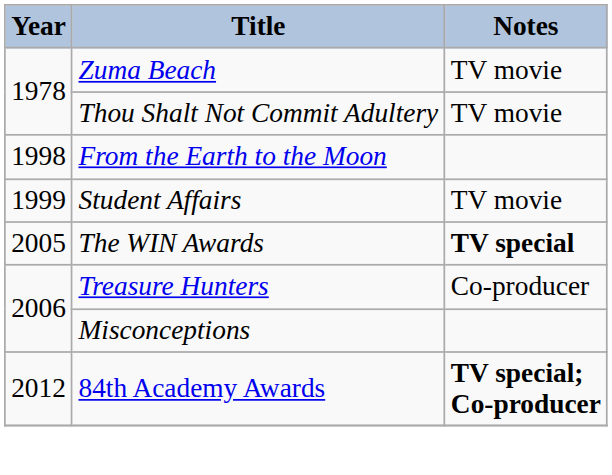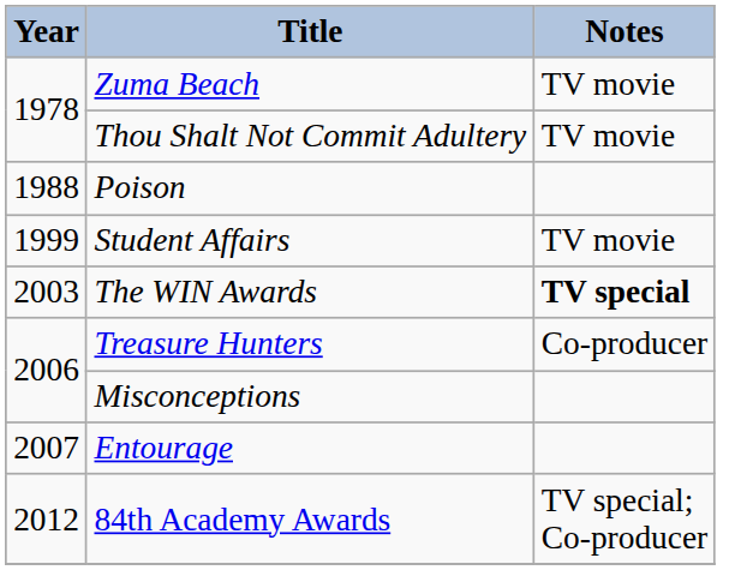 <table class="wikitable">
 <tr align="center">
 <th style="background:#B0C4DE;">Year</th>
 <th style="background:#B0C4DE;">Title</th>
 <th style="background:#B0C4DE;">Notes</th>
 </tr>
 <tr>
 <td rowspan=2>1978</td>
 <td><em><a href='#'>Zuma Beach</a></em></td>
 <td>TV movie</td>
 </tr>
 <tr>
 <td><em>Thou Shalt Not Commit Adultery</em></td>
 <td>TV movie</td>
 </tr>
 <tr>
-<td>1998</td>
-<td><em><a href='#'>From the Earth to the Moon</a></em></td>
+<td>1988</td>
+<td><em>Poison</em></td>
 <td></td>
 </tr>
 <tr>
 <td>1999</td>
 <td><em>Student Affairs</em></td>
 <td>TV movie</td>
 </tr>
 <tr>
-<td>2005</td>
+<td>2003</td>
 <td><em>The WIN Awards</em></td>
 <td><strong>TV special</strong></td>
 </tr>
 <tr>
 <td rowspan=2>2006</td>
 <td><em><a href='#'>Treasure Hunters</a></em></td>
 <td>Co-producer</td>
 </tr>
 <tr>
 <td><em>Misconceptions</em></td>
 <td></td>
 </tr>
 <tr>
+<td>2007</td>
+<td><em><a href='#'>Entourage</a></em></td>
+<td></td>
+</tr>
+<tr>
 <td>2012</td>
 <td><a href='#'>84th Academy Awards</a></td>
-<td><strong>TV special;<br>Co-producer</strong></td>
+<td>TV special;<br>Co-producer</td>
 </tr>
 <tr>
 </tr>
 </table>
